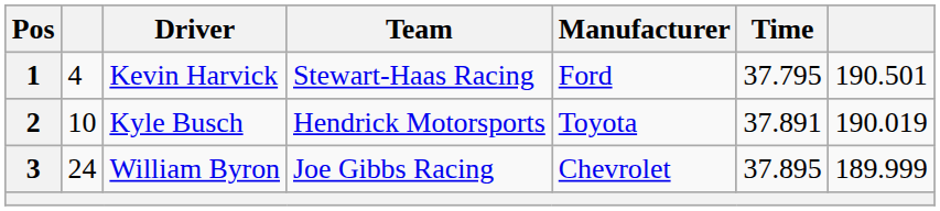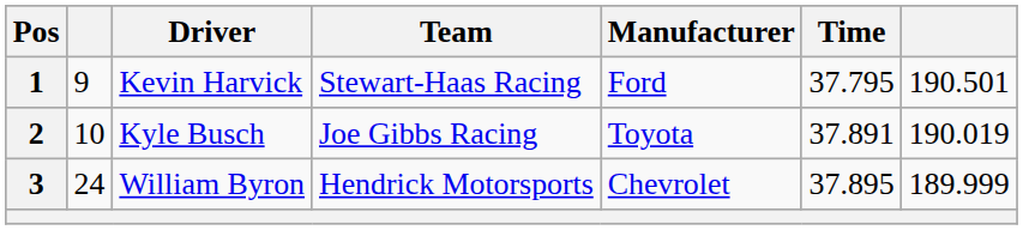 <table class="wikitable" style="font-size:95%">
 <tr>
 <th>Pos</th>
 <th></th>
 <th>Driver</th>
 <th>Team</th>
 <th>Manufacturer</th>
 <th>Time</th>
 <th></th>
 </tr>
 <tr>
 <th>1</th>
-<td>4</td>
+<td>9</td>
 <td><a href='#'>Kevin Harvick</a></td>
 <td><a href='#'>Stewart-Haas Racing</a></td>
 <td><a href='#'>Ford</a></td>
 <td>37.795</td>
 <td>190.501</td>
 </tr>
 <tr>
 <th>2</th>
 <td>10</td>
 <td><a href='#'>Kyle Busch</a></td>
-<td><a href='#'>Hendrick Motorsports</a></td>
+<td><a href='#'>Joe Gibbs Racing</a></td>
 <td><a href='#'>Toyota</a></td>
 <td>37.891</td>
 <td>190.019</td>
 </tr>
 <tr>
 <th>3</th>
 <td>24</td>
 <td><a href='#'>William Byron</a></td>
-<td><a href='#'>Joe Gibbs Racing</a></td>
+<td><a href='#'>Hendrick Motorsports</a></td>
 <td><a href='#'>Chevrolet</a></td>
 <td>37.895</td>
 <td>189.999</td>
 </tr>
 <tr>
 <th colspan="7"></th>
 </tr>
 </table>
